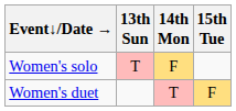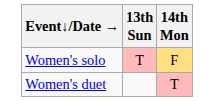 <table class="wikitable" style="margin:0.5em auto; font-size:90%; line-height:1.25em; text-align:center;">
 <tr>
 <th>Event↓/Date →</th>
 <th>13th<br>Sun</th>
 <th>14th<br>Mon</th>
-<th>15th<br>Tue</th>
 </tr>
 <tr>
 <td align="left"><a href='#'>Women's solo</a></td>
 <td bgcolor="#FFBBBB">T</td>
 <td bgcolor="#FFDF80">F</td>
-<td></td>
 </tr>
 <tr>
 <td align="left"><a href='#'>Women's duet</a></td>
 <td></td>
 <td bgcolor="#FFBBBB">T</td>
-<td bgcolor="#FFDF80">F</td>
 </tr>
 </table>
